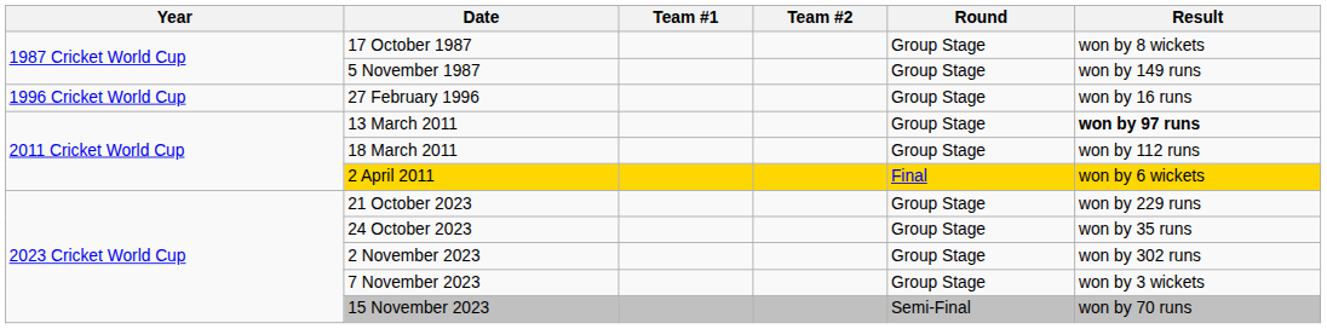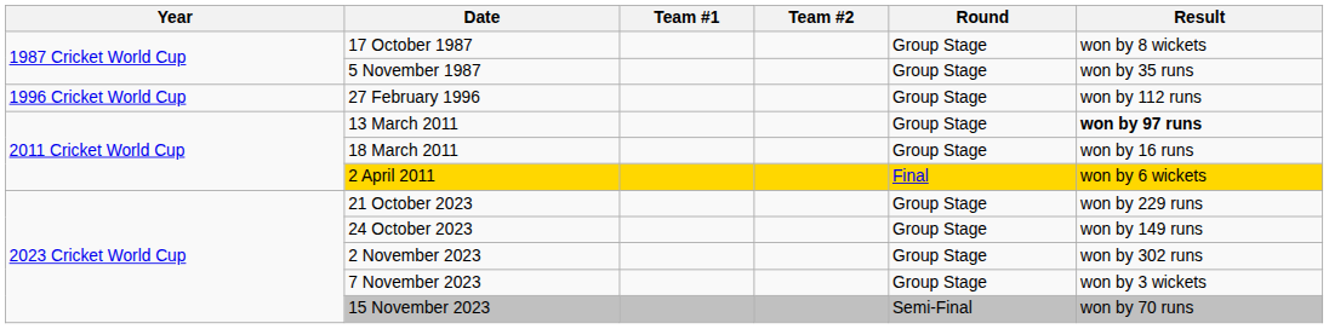 <table class="wikitable" style="text-align:left; width:100%;">
 <tr>
 <th>Year</th>
 <th>Date</th>
 <th>Team #1</th>
 <th>Team #2</th>
 <th>Round</th>
 <th>Result</th>
 </tr>
 <tr>
 <td rowspan=2><a href='#'>1987 Cricket World Cup</a></td>
 <td>17 October 1987</td>
 <td></td>
 <td></td>
 <td>Group Stage</td>
 <td> won by 8 wickets</td>
 </tr>
 <tr>
 <td>5 November 1987</td>
 <td></td>
 <td></td>
 <td>Group Stage</td>
-<td> won by 149 runs</td>
+<td> won by 35 runs</td>
 </tr>
 <tr>
 <td><a href='#'>1996 Cricket World Cup</a></td>
 <td>27 February 1996</td>
 <td></td>
 <td></td>
 <td>Group Stage</td>
-<td> won by 16 runs</td>
+<td> won by 112 runs</td>
 </tr>
 <tr>
 <td rowspan=3><a href='#'>2011 Cricket World Cup</a></td>
 <td>13 March 2011</td>
 <td></td>
 <td></td>
 <td>Group Stage</td>
 <td><strong> won by 97 runs</strong></td>
 </tr>
 <tr>
 <td>18 March 2011</td>
 <td></td>
 <td></td>
 <td>Group Stage</td>
-<td> won by 112 runs</td>
+<td> won by 16 runs</td>
 </tr>
 <tr bgcolor=gold>
 <td>2 April 2011</td>
 <td></td>
 <td></td>
 <td><a href='#'>Final</a></td>
 <td> won by 6 wickets</td>
 </tr>
 <tr>
 <td rowspan=5><a href='#'>2023 Cricket World Cup</a></td>
 <td>21 October 2023</td>
 <td></td>
 <td></td>
 <td>Group Stage</td>
 <td> won by 229 runs</td>
 </tr>
 <tr>
 <td>24 October 2023</td>
 <td></td>
 <td></td>
 <td>Group Stage</td>
-<td> won by 35 runs</td>
+<td> won by 149 runs</td>
 </tr>
 <tr>
 <td>2 November 2023</td>
 <td></td>
 <td></td>
 <td>Group Stage</td>
 <td> won by 302 runs</td>
 </tr>
 <tr>
 <td>7 November 2023</td>
 <td></td>
 <td></td>
 <td>Group Stage</td>
 <td> won by 3 wickets</td>
 </tr>
 <tr bgcolor=silver>
 <td>15 November 2023</td>
 <td></td>
 <td></td>
 <td>Semi-Final</td>
 <td> won by 70 runs</td>
 </tr>
 </table>
